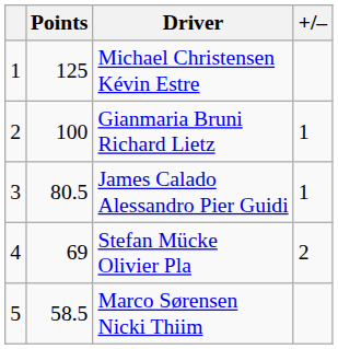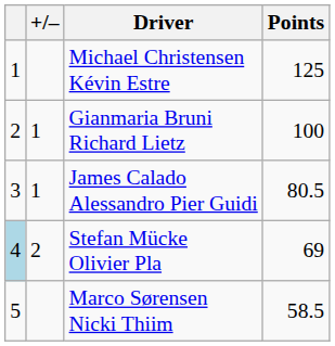 <table class="wikitable" style="font-size: 95%;">
 <tr>
 <th scope="col"></th>
+<th scope="col">+/–</th>
+<th scope="col">Driver</th>
 <th scope="col">Points</th>
-<th scope="col">Driver</th>
-<th scope="col">+/–</th>
 </tr>
 <tr>
 <td align="center">1</td>
+<td align="left"></td>
+<td> <a href='#'>Michael Christensen</a><br> <a href='#'>Kévin Estre</a></td>
 <td align="right">125</td>
-<td> <a href='#'>Michael Christensen</a><br> <a href='#'>Kévin Estre</a></td>
-<td align="left"></td>
 </tr>
 <tr>
 <td align="center">2</td>
+<td align="left"> 1</td>
+<td> <a href='#'>Gianmaria Bruni</a><br> <a href='#'>Richard Lietz</a></td>
 <td align="right">100</td>
-<td> <a href='#'>Gianmaria Bruni</a><br> <a href='#'>Richard Lietz</a></td>
-<td align="left"> 1</td>
 </tr>
 <tr>
 <td align="center">3</td>
+<td align="left"> 1</td>
+<td> <a href='#'>James Calado</a><br> <a href='#'>Alessandro Pier Guidi</a></td>
 <td align="right">80.5</td>
-<td> <a href='#'>James Calado</a><br> <a href='#'>Alessandro Pier Guidi</a></td>
-<td align="left"> 1</td>
 </tr>
 <tr>
-<td align="center">4</td>
+<td align="center" style="background: lightblue;">4</td>
+<td align="left"> 2</td>
+<td> <a href='#'>Stefan Mücke</a><br> <a href='#'>Olivier Pla</a></td>
 <td align="right">69</td>
-<td> <a href='#'>Stefan Mücke</a><br> <a href='#'>Olivier Pla</a></td>
-<td align="left"> 2</td>
 </tr>
 <tr>
 <td align="center">5</td>
+<td align="left"></td>
+<td> <a href='#'>Marco Sørensen</a><br> <a href='#'>Nicki Thiim</a></td>
 <td align="right">58.5</td>
-<td> <a href='#'>Marco Sørensen</a><br> <a href='#'>Nicki Thiim</a></td>
-<td align="left"></td>
 </tr>
 </table>
